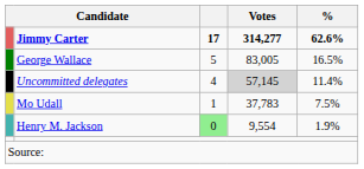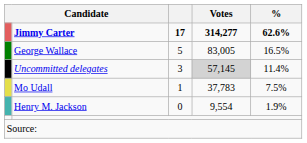 <table class="wikitable" style="font-size:90%;line-height:20px;min-width:30em;">
 <tr>
 <th colspan=2>Candidate</th>
 <th></th>
 <th>Votes</th>
 <th>%</th>
 </tr>
 <tr>
 <td style="background:#e35e5e;"></td>
 <td><strong><a href='#'>Jimmy Carter</a></strong></td>
 <td style="text-align: center;"><strong>17</strong></td>
 <td style="text-align: center;"><strong>314,277</strong></td>
 <td style="text-align: center;"><strong>62.6%</strong></td>
 </tr>
 <tr>
 <th style="background:#008000;"></th>
 <td><a href='#'>George Wallace</a></td>
 <td style="text-align: center;">5</td>
 <td style="text-align: center;">83,005</td>
 <td style="text-align: center;">16.5%</td>
 </tr>
 <tr>
 <th style="background:#000000;"></th>
 <td><em><a href='#'>Uncommitted delegates</a></em></td>
-<td style="text-align: center;">4</td>
+<td style="text-align: center;">3</td>
 <td style="background: lightgrey; text-align: center;">57,145</td>
 <td style="text-align: center;">11.4%</td>
 </tr>
 <tr>
 <th style="background:#e4df4a;"></th>
 <td><a href='#'>Mo Udall</a></td>
 <td style="text-align: center;">1</td>
 <td style="text-align: center;">37,783</td>
 <td style="text-align: center;">7.5%</td>
 </tr>
 <tr>
 <th style="background:#43b3ae;"></th>
 <td><a href='#'>Henry M. Jackson</a></td>
-<td style="background: lightgreen; text-align: center;">0</td>
+<td style="text-align: center;">0</td>
 <td style="text-align: center;">9,554</td>
 <td style="text-align: center;">1.9%</td>
 </tr>
 <tr>
 <td></td>
 </tr>
 <tr>
 <td colspan=5>Source:</td>
 </tr>
 </table>
